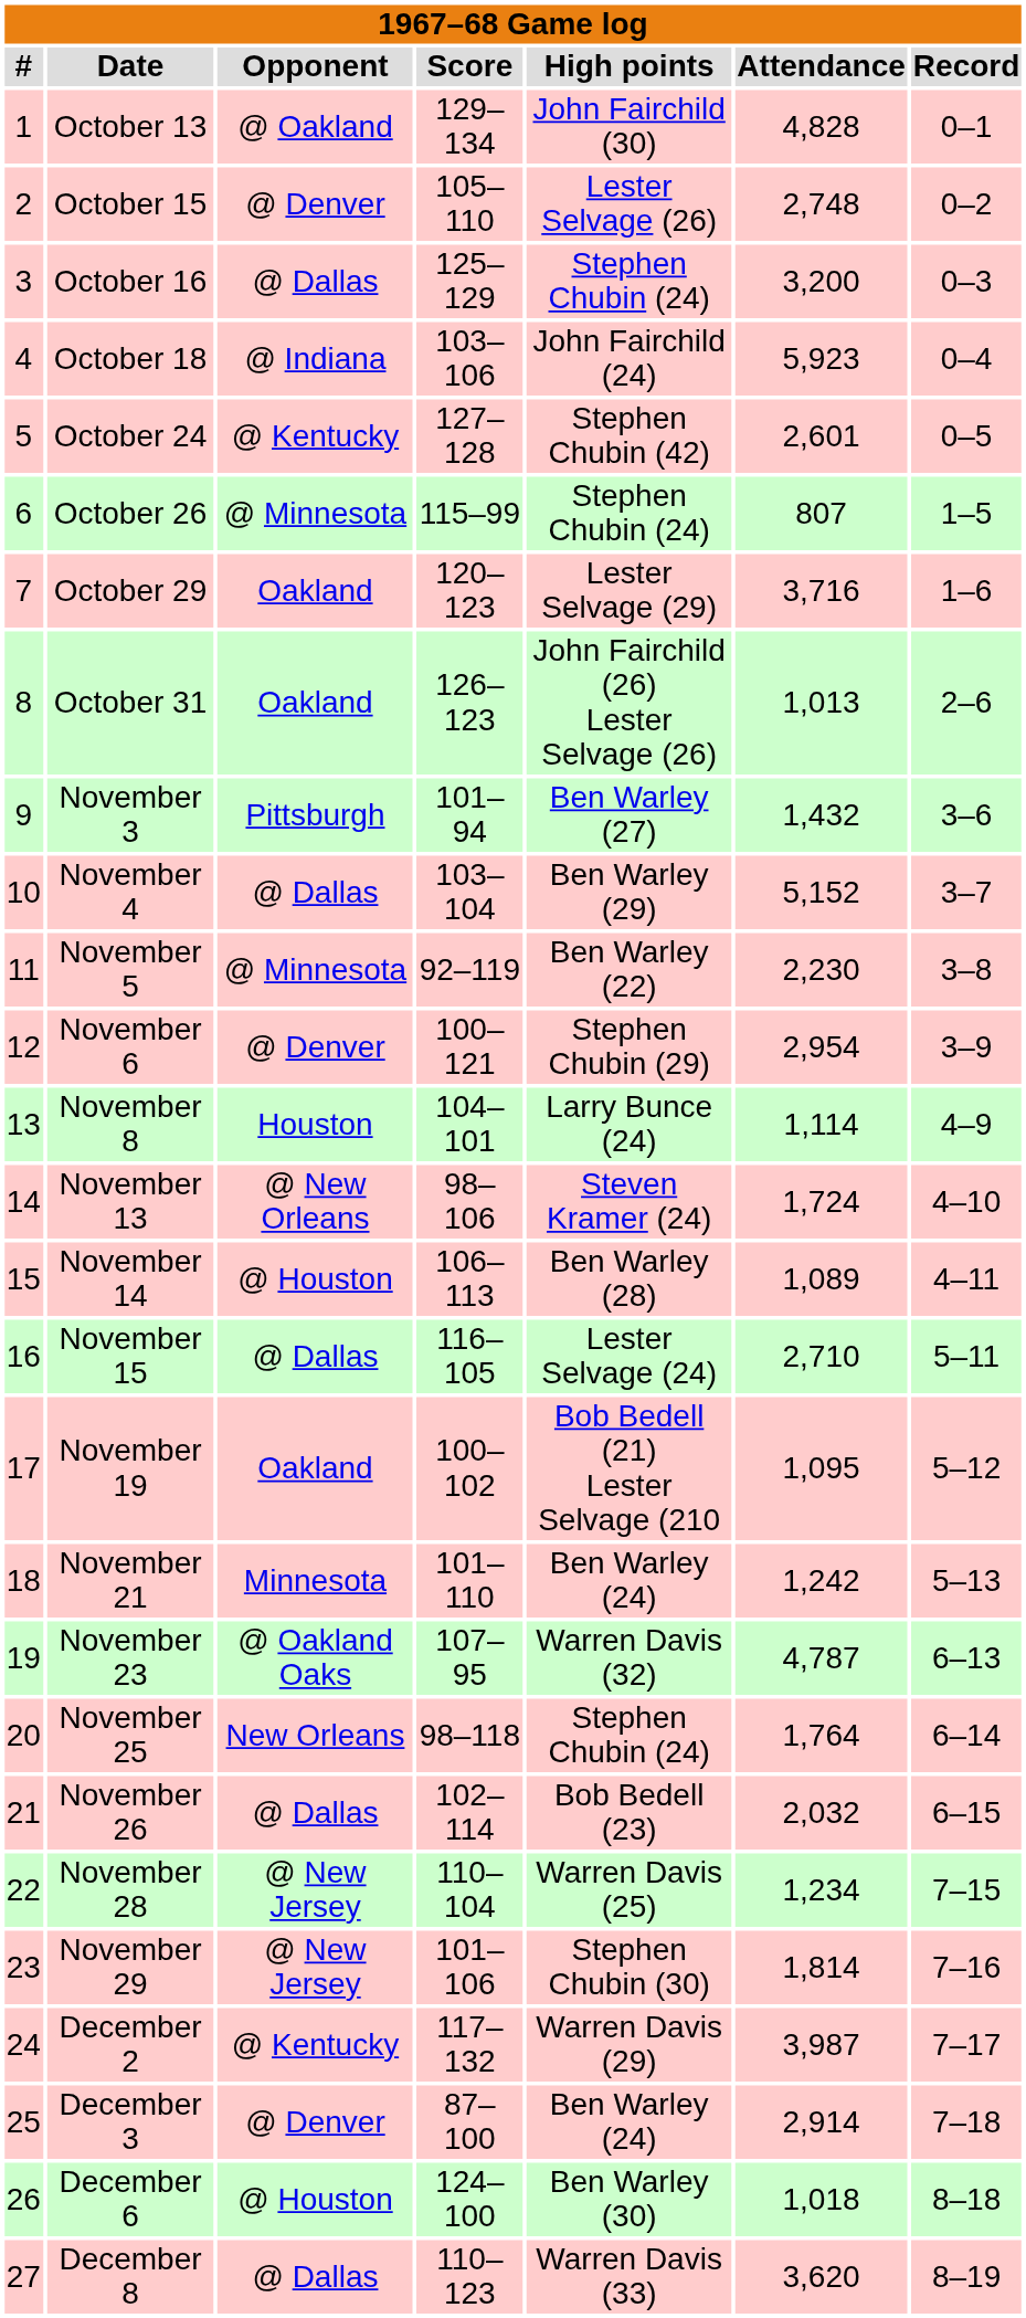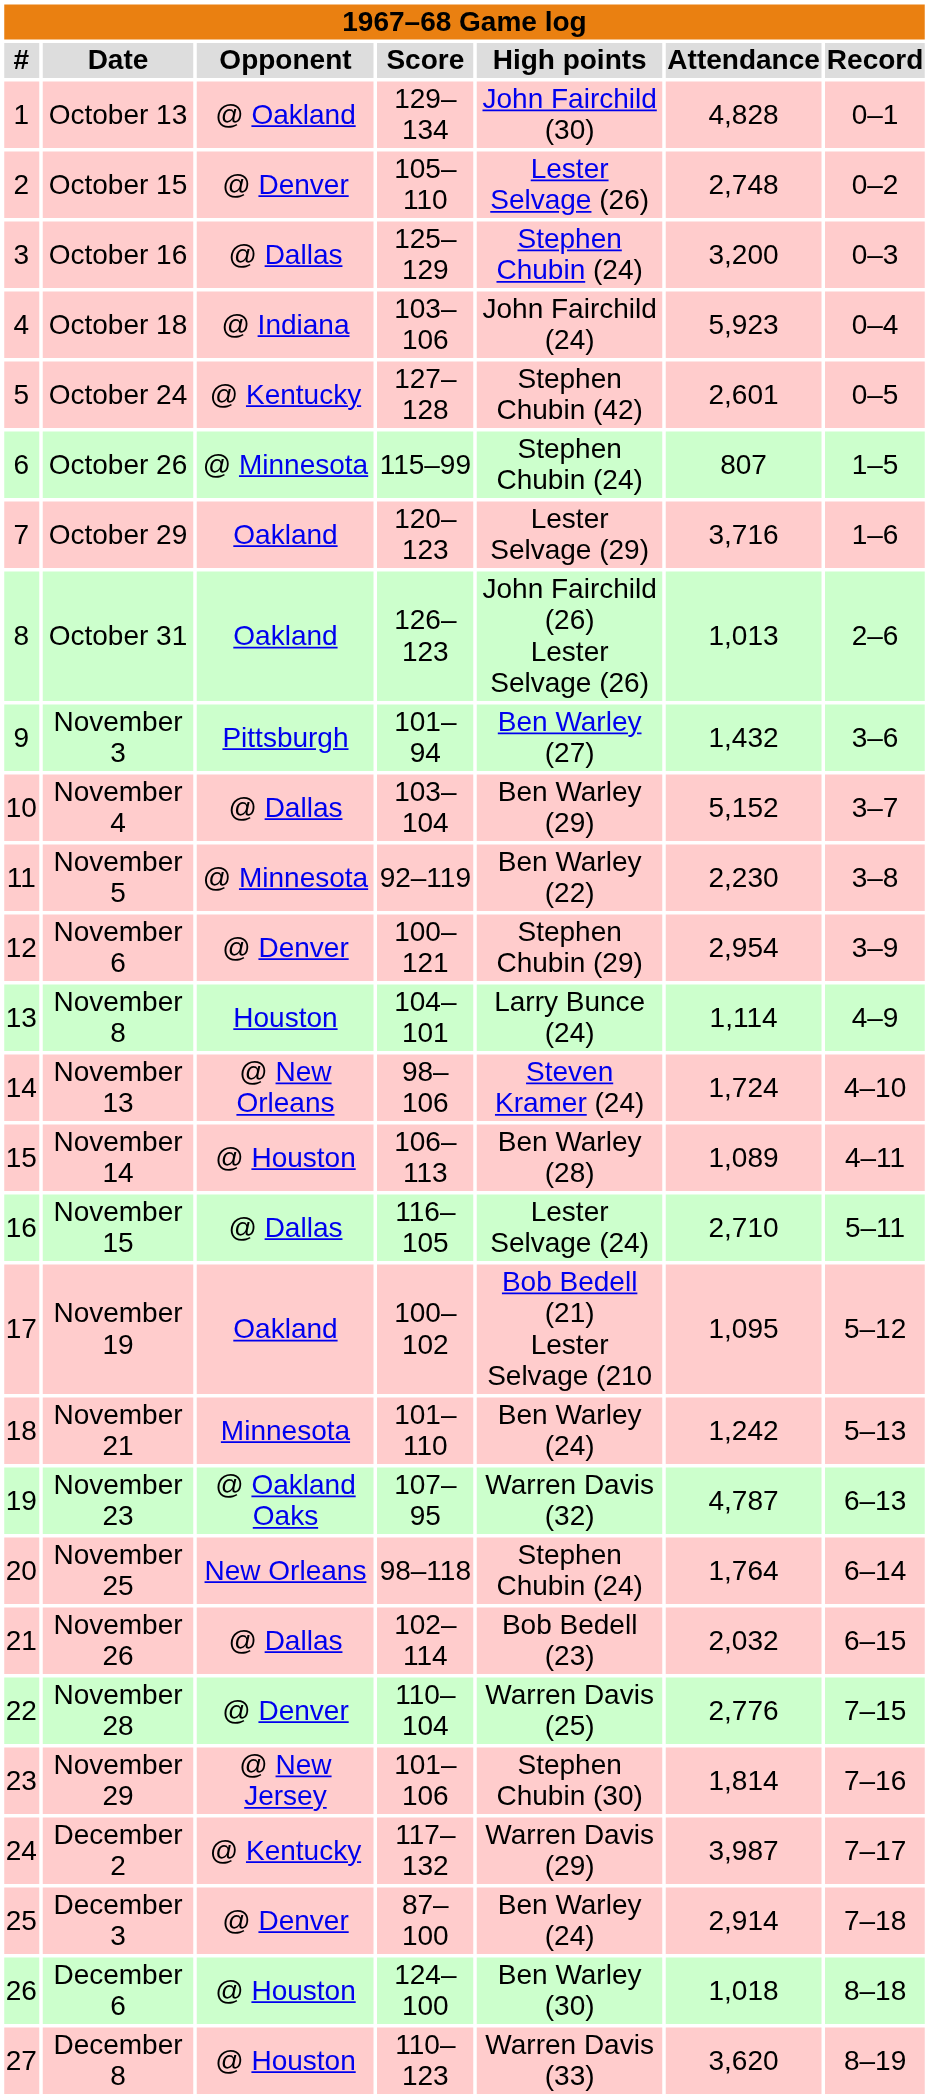 <table class="toccolours collapsible" width=60% style="clear:both; margin:1.5em auto; text-align:center">
 <tr>
 <th colspan=11 style="background:#EA8011; color:#000000;">1967–68 Game log</th>
 </tr>
 <tr align="center" bgcolor="#dddddd">
 <td><strong>#</strong></td>
 <td><strong>Date</strong></td>
 <td><strong>Opponent</strong></td>
 <td><strong>Score</strong></td>
 <td><strong>High points</strong></td>
 <td><strong>Attendance</strong></td>
 <td><strong>Record</strong></td>
 </tr>
 <tr align="center" bgcolor="#ffcccc">
 <td>1</td>
 <td>October 13</td>
 <td>@ <a href='#'>Oakland</a></td>
 <td>129–134</td>
 <td><a href='#'>John Fairchild</a> (30)</td>
 <td>4,828</td>
 <td>0–1</td>
 </tr>
 <tr align="center" bgcolor="#ffcccc">
 <td>2</td>
 <td>October 15</td>
 <td>@ <a href='#'>Denver</a></td>
 <td>105–110</td>
 <td><a href='#'>Lester Selvage</a> (26)</td>
 <td>2,748</td>
 <td>0–2</td>
 </tr>
 <tr align="center" bgcolor="#ffcccc">
 <td>3</td>
 <td>October 16</td>
 <td>@ <a href='#'>Dallas</a></td>
 <td>125–129</td>
 <td><a href='#'>Stephen Chubin</a> (24)</td>
 <td>3,200</td>
 <td>0–3</td>
 </tr>
 <tr align="center" bgcolor="#ffcccc">
 <td>4</td>
 <td>October 18</td>
 <td>@ <a href='#'>Indiana</a></td>
 <td>103–106</td>
 <td>John Fairchild (24)</td>
 <td>5,923</td>
 <td>0–4</td>
 </tr>
 <tr align="center" bgcolor="#ffcccc">
 <td>5</td>
 <td>October 24</td>
 <td>@ <a href='#'>Kentucky</a></td>
 <td>127–128</td>
 <td>Stephen Chubin (42)</td>
 <td>2,601</td>
 <td>0–5</td>
 </tr>
 <tr align="center" bgcolor="#ccffcc">
 <td>6</td>
 <td>October 26</td>
 <td>@ <a href='#'>Minnesota</a></td>
 <td>115–99</td>
 <td>Stephen Chubin (24)</td>
 <td>807</td>
 <td>1–5</td>
 </tr>
 <tr align="center" bgcolor="#ffcccc">
 <td>7</td>
 <td>October 29</td>
 <td><a href='#'>Oakland</a></td>
 <td>120–123</td>
 <td>Lester Selvage (29)</td>
 <td>3,716</td>
 <td>1–6</td>
 </tr>
 <tr align="center" bgcolor="#ccffcc">
 <td>8</td>
 <td>October 31</td>
 <td><a href='#'>Oakland</a></td>
 <td>126–123</td>
 <td>John Fairchild (26)<br>Lester Selvage (26)</td>
 <td>1,013</td>
 <td>2–6</td>
 </tr>
 <tr align="center" bgcolor="#ccffcc">
 <td>9</td>
 <td>November 3</td>
 <td><a href='#'>Pittsburgh</a></td>
 <td>101–94</td>
 <td><a href='#'>Ben Warley</a>  (27)</td>
 <td>1,432</td>
 <td>3–6</td>
 </tr>
 <tr align="center" bgcolor="#ffcccc">
 <td>10</td>
 <td>November 4</td>
 <td>@ <a href='#'>Dallas</a></td>
 <td>103–104</td>
 <td>Ben Warley (29)</td>
 <td>5,152</td>
 <td>3–7</td>
 </tr>
 <tr align="center" bgcolor="#ffcccc">
 <td>11</td>
 <td>November 5</td>
 <td>@ <a href='#'>Minnesota</a></td>
 <td>92–119</td>
 <td>Ben Warley (22)</td>
 <td>2,230</td>
 <td>3–8</td>
 </tr>
 <tr align="center" bgcolor="#ffcccc">
 <td>12</td>
 <td>November 6</td>
 <td>@ <a href='#'>Denver</a></td>
 <td>100–121</td>
 <td>Stephen Chubin (29)</td>
 <td>2,954</td>
 <td>3–9</td>
 </tr>
 <tr align="center" bgcolor="#ccffcc">
 <td>13</td>
 <td>November 8</td>
 <td><a href='#'>Houston</a></td>
 <td>104–101</td>
 <td>Larry Bunce (24)</td>
 <td>1,114</td>
 <td>4–9</td>
 </tr>
 <tr align="center" bgcolor="#ffcccc">
 <td>14</td>
 <td>November 13</td>
 <td>@ <a href='#'>New Orleans</a></td>
 <td>98–106</td>
 <td><a href='#'>Steven Kramer</a> (24)</td>
 <td>1,724</td>
 <td>4–10</td>
 </tr>
 <tr align="center" bgcolor="#ffcccc">
 <td>15</td>
 <td>November 14</td>
 <td>@ <a href='#'>Houston</a></td>
 <td>106–113</td>
 <td>Ben Warley (28)</td>
 <td>1,089 </td>
 <td>4–11</td>
 </tr>
 <tr align="center" bgcolor="#ccffcc">
 <td>16</td>
 <td>November 15</td>
 <td>@ <a href='#'>Dallas</a></td>
 <td>116–105</td>
 <td>Lester Selvage (24)</td>
 <td>2,710</td>
 <td>5–11</td>
 </tr>
 <tr align="center" bgcolor="#ffcccc">
 <td>17</td>
 <td>November 19</td>
 <td><a href='#'>Oakland</a></td>
 <td>100–102</td>
 <td><a href='#'>Bob Bedell</a> (21)<br>Lester Selvage (210</td>
 <td>1,095</td>
 <td>5–12</td>
 </tr>
 <tr align="center" bgcolor="#ffcccc">
 <td>18</td>
 <td>November 21</td>
 <td><a href='#'>Minnesota</a></td>
 <td>101–110</td>
 <td>Ben Warley (24)</td>
 <td>1,242</td>
 <td>5–13</td>
 </tr>
 <tr align="center" bgcolor="#ccffcc">
 <td>19</td>
 <td>November 23</td>
 <td>@ <a href='#'>Oakland Oaks</a></td>
 <td>107–95</td>
 <td>Warren Davis (32)</td>
 <td>4,787</td>
 <td>6–13</td>
 </tr>
 <tr align="center" bgcolor="#ffcccc">
 <td>20</td>
 <td>November 25</td>
 <td><a href='#'>New Orleans</a></td>
 <td>98–118</td>
 <td>Stephen Chubin (24)</td>
 <td>1,764</td>
 <td>6–14</td>
 </tr>
 <tr align="center" bgcolor="#ffcccc">
 <td>21</td>
 <td>November 26</td>
 <td>@ <a href='#'>Dallas</a></td>
 <td>102–114</td>
 <td>Bob Bedell (23)</td>
 <td>2,032</td>
 <td>6–15</td>
 </tr>
 <tr align="center" bgcolor="#ccffcc">
 <td>22</td>
 <td>November 28</td>
-<td>@ <a href='#'>New Jersey</a></td>
+<td>@ <a href='#'>Denver</a></td>
 <td>110–104</td>
 <td>Warren Davis (25)</td>
-<td>1,234</td>
+<td>2,776</td>
 <td>7–15</td>
 </tr>
 <tr align="center" bgcolor="#ffcccc">
 <td>23</td>
 <td>November 29</td>
 <td>@ <a href='#'>New Jersey</a></td>
 <td>101–106</td>
 <td>Stephen Chubin (30)</td>
 <td>1,814</td>
 <td>7–16</td>
 </tr>
 <tr align="center" bgcolor="#ffcccc">
 <td>24</td>
 <td>December 2</td>
 <td>@ <a href='#'>Kentucky</a></td>
 <td>117–132</td>
 <td>Warren Davis (29)</td>
 <td>3,987</td>
 <td>7–17</td>
 </tr>
 <tr align="center" bgcolor="#ffcccc">
 <td>25</td>
 <td>December 3</td>
 <td>@ <a href='#'>Denver</a></td>
 <td>87–100</td>
 <td>Ben Warley (24)</td>
 <td>2,914</td>
 <td>7–18</td>
 </tr>
 <tr align="center" bgcolor="#ccffcc">
 <td>26</td>
 <td>December 6</td>
 <td>@ <a href='#'>Houston</a></td>
 <td>124–100</td>
 <td>Ben Warley (30)</td>
 <td>1,018</td>
 <td>8–18</td>
 </tr>
 <tr align="center" bgcolor="#ffcccc">
 <td>27</td>
 <td>December 8</td>
-<td>@ <a href='#'>Dallas</a></td>
+<td>@ <a href='#'>Houston</a></td>
 <td>110–123</td>
 <td>Warren Davis (33)</td>
 <td>3,620</td>
 <td>8–19</td>
 </tr>
 </table>
